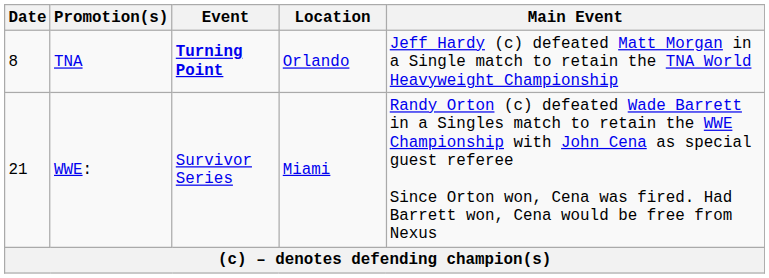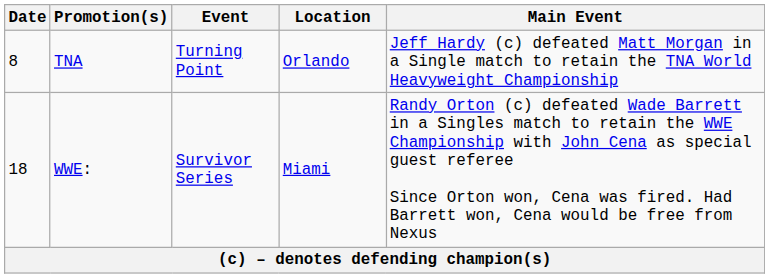 <table class="wikitable" style="width:100%;">
 <tr>
 <th width=5%>Date</th>
 <th width=5%>Promotion(s)</th>
 <th style="width:15%;">Event</th>
 <th style="width:15%;">Location</th>
 <th style="width:60%;">Main Event</th>
 </tr>
 <tr>
 <td>8</td>
 <td><a href='#'>TNA</a></td>
-<td><strong><a href='#'>Turning Point</a></strong></td>
+<td><a href='#'>Turning Point</a></td>
 <td><a href='#'>Orlando</a></td>
 <td><a href='#'>Jeff Hardy</a> (c) defeated <a href='#'>Matt Morgan</a> in a Single match to retain the <a href='#'>TNA World Heavyweight Championship</a></td>
 </tr>
 <tr>
-<td>21</td>
+<td>18</td>
 <td><a href='#'>WWE</a>:<br></td>
 <td><a href='#'>Survivor Series</a></td>
 <td><a href='#'>Miami</a></td>
 <td><a href='#'>Randy Orton</a> (c) defeated <a href='#'>Wade Barrett</a> in a Singles match to retain the <a href='#'>WWE Championship</a> with <a href='#'>John Cena</a> as special guest referee<br><br>Since Orton won, Cena was fired. Had Barrett won, Cena would be free from Nexus</td>
 </tr>
 <tr>
 <th colspan="6">(c) – denotes defending champion(s)</th>
 </tr>
 </table>
